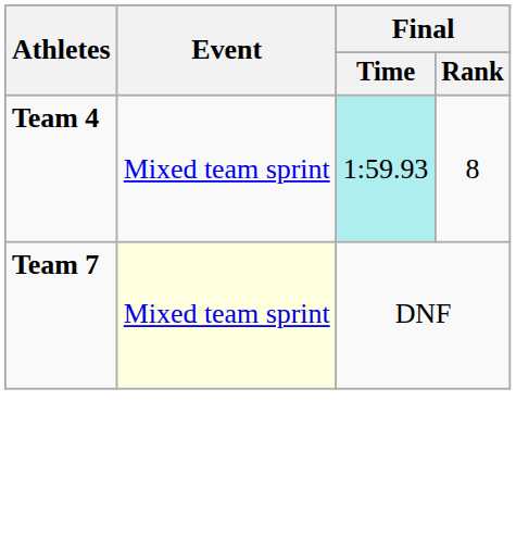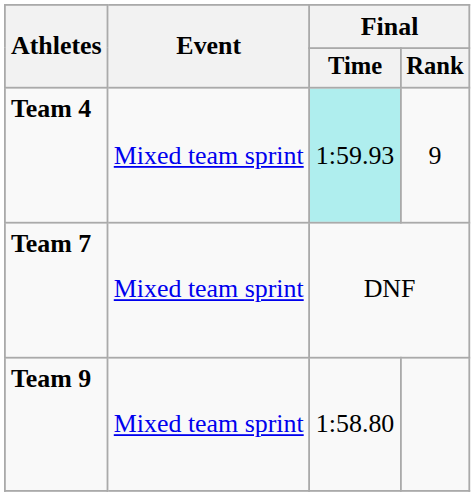 <table class="wikitable" style="font-size:90%">
 <tr>
 <th rowspan="2">Athletes</th>
 <th rowspan="2">Event</th>
 <th colspan="2">Final</th>
 </tr>
 <tr style="font-size:95%">
 <th>Time</th>
 <th>Rank</th>
 </tr>
 <tr align=center>
 <td align=left><strong>Team 4</strong><br><br><br><br></td>
 <td align=left><a href='#'>Mixed team sprint</a></td>
 <td style="background: paleturquoise;">1:59.93</td>
-<td>8</td>
+<td>9</td>
 </tr>
 <tr align=center>
 <td align=left><strong>Team 7</strong><br><br><br><br></td>
-<td align=left style="background: lightyellow;"><a href='#'>Mixed team sprint</a></td>
+<td align=left><a href='#'>Mixed team sprint</a></td>
 <td colspan=2>DNF</td>
 </tr>
+<tr align=center>
+<td align=left><strong>Team 9</strong><br><br><br><br></td>
+<td align=left><a href='#'>Mixed team sprint</a></td>
+<td>1:58.80</td>
+<td></td>
+</tr>
 </table>
